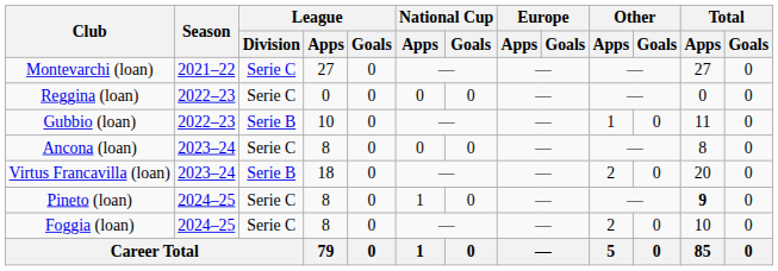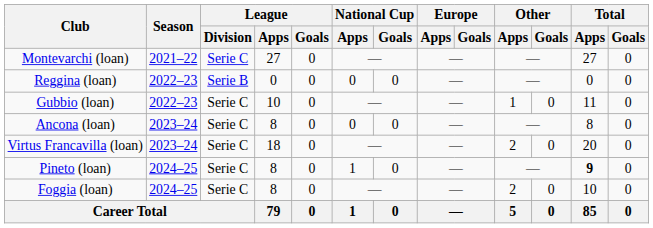 <table class=wikitable style=text-align:center>
 <tr>
 <th rowspan=2>Club</th>
 <th rowspan=2>Season</th>
 <th colspan=3>League</th>
 <th colspan=2>National Cup</th>
 <th colspan=2>Europe</th>
 <th colspan=2>Other</th>
 <th colspan=2>Total</th>
 </tr>
 <tr>
 <th>Division</th>
 <th>Apps</th>
 <th>Goals</th>
 <th>Apps</th>
 <th>Goals</th>
 <th>Apps</th>
 <th>Goals</th>
 <th>Apps</th>
 <th>Goals</th>
 <th>Apps</th>
 <th>Goals</th>
 </tr>
 <tr>
 <td rowspan="1"><a href='#'>Montevarchi</a> (loan)</td>
 <td><a href='#'>2021–22</a></td>
 <td rowspan="1"><a href='#'>Serie C</a></td>
 <td>27</td>
 <td>0</td>
 <td colspan="2">—</td>
 <td colspan="2">—</td>
 <td colspan="2">—</td>
 <td>27</td>
 <td>0</td>
 </tr>
 <tr>
 <td rowspan="1"><a href='#'>Reggina</a> (loan)</td>
 <td><a href='#'>2022–23</a></td>
-<td rowspan="1">Serie C</td>
+<td rowspan="1"><a href='#'>Serie B</a></td>
 <td>0</td>
 <td>0</td>
 <td>0</td>
 <td>0</td>
 <td colspan="2">—</td>
 <td colspan="2">—</td>
 <td>0</td>
 <td>0</td>
 </tr>
 <tr>
 <td rowspan="1"><a href='#'>Gubbio</a> (loan)</td>
 <td><a href='#'>2022–23</a></td>
-<td rowspan="1"><a href='#'>Serie B</a></td>
+<td rowspan="1">Serie C</td>
 <td>10</td>
 <td>0</td>
 <td colspan="2">—</td>
 <td colspan="2">—</td>
 <td>1</td>
 <td>0</td>
 <td>11</td>
 <td>0</td>
 </tr>
 <tr>
 <td rowspan="1"><a href='#'>Ancona</a> (loan)</td>
 <td><a href='#'>2023–24</a></td>
 <td rowspan="1">Serie C</td>
 <td>8</td>
 <td>0</td>
 <td>0</td>
 <td>0</td>
 <td colspan="2">—</td>
 <td colspan="2">—</td>
 <td>8</td>
 <td>0</td>
 </tr>
 <tr>
 <td rowspan="1"><a href='#'>Virtus Francavilla</a> (loan)</td>
 <td><a href='#'>2023–24</a></td>
-<td rowspan="1"><a href='#'>Serie B</a></td>
+<td rowspan="1">Serie C</td>
 <td>18</td>
 <td>0</td>
 <td colspan="2">—</td>
 <td colspan="2">—</td>
 <td>2</td>
 <td>0</td>
 <td>20</td>
 <td>0</td>
 </tr>
 <tr>
 <td rowspan="1"><a href='#'>Pineto</a> (loan)</td>
 <td><a href='#'>2024–25</a></td>
 <td rowspan="1">Serie C</td>
 <td>8</td>
 <td>0</td>
 <td>1</td>
 <td>0</td>
 <td colspan="2">—</td>
 <td colspan="2">—</td>
 <td><strong>9</strong></td>
 <td>0</td>
 </tr>
 <tr>
 <td rowspan="1"><a href='#'>Foggia</a> (loan)</td>
 <td><a href='#'>2024–25</a></td>
 <td rowspan="1">Serie C</td>
 <td>8</td>
 <td>0</td>
 <td colspan="2">—</td>
 <td colspan="2">—</td>
 <td>2</td>
 <td>0</td>
 <td>10</td>
 <td>0</td>
 </tr>
 <tr>
 <th colspan="3">Career Total</th>
 <th>79</th>
 <th>0</th>
 <th>1</th>
 <th>0</th>
 <th colspan="2">—</th>
 <th>5</th>
 <th>0</th>
 <th>85</th>
 <th>0</th>
 </tr>
 </table>
